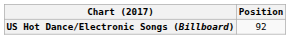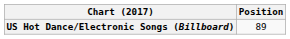 <table class="wikitable plainrowheaders" style="text-align:center">
 <tr>
 <th scope="col">Chart (2017)</th>
 <th scope="col">Position</th>
 </tr>
 <tr>
 <th scope="row">US Hot Dance/Electronic Songs (<em>Billboard</em>)</th>
-<td>92</td>
+<td>89</td>
 </tr>
 </table>
